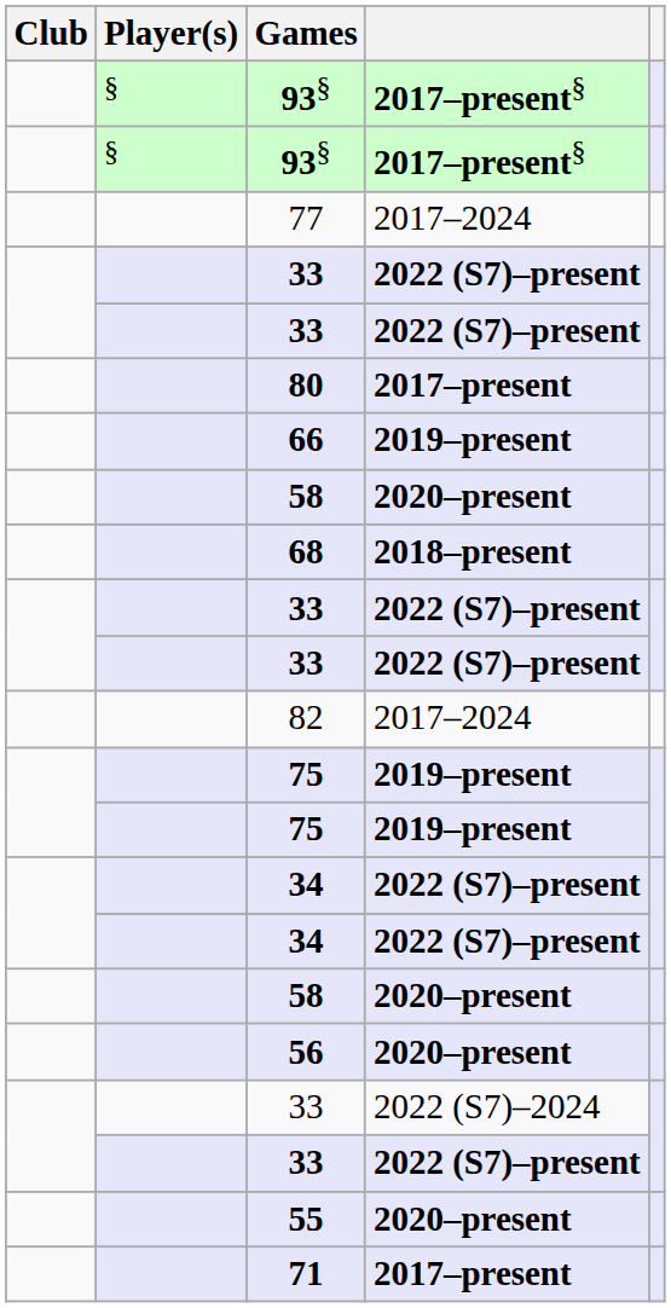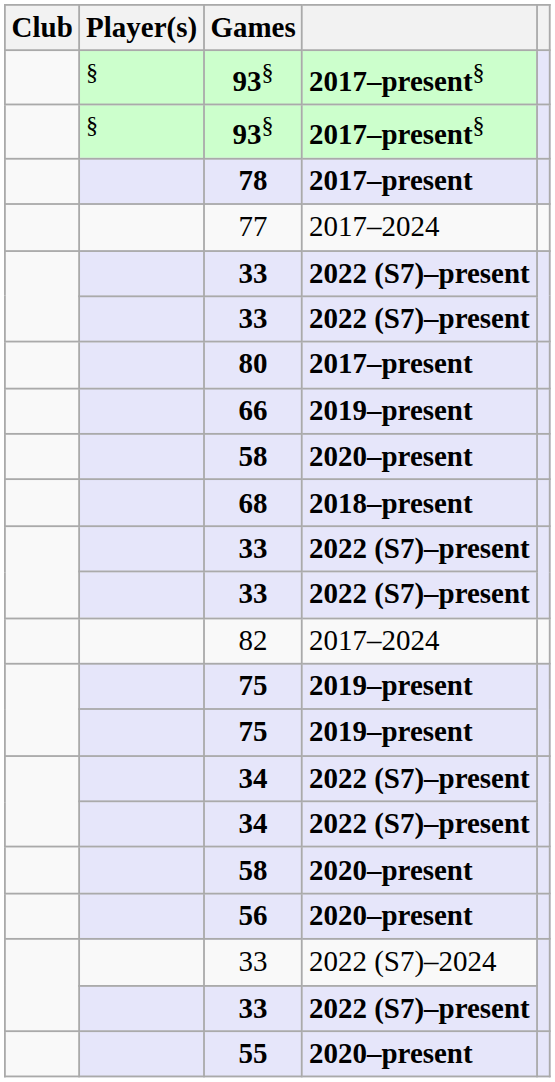 <table class="wikitable sortable">
 <tr>
 <th>Club</th>
 <th>Player(s)</th>
 <th>Games</th>
 <th></th>
 <th class=unsortable></th>
 </tr>
 <tr>
 <td></td>
 <td bgcolor=CCFFCC><strong></strong><sup>§</sup></td>
 <td align=center bgcolor=CCFFCC><strong>93</strong><sup>§</sup></td>
 <td bgcolor=CCFFCC><strong>2017–present</strong><sup>§</sup></td>
 <td align=center bgcolor=E6E6FA></td>
 </tr>
 <tr>
 <td></td>
 <td bgcolor=CCFFCC><strong></strong><sup>§</sup></td>
 <td align=center bgcolor=CCFFCC><strong>93</strong><sup>§</sup></td>
 <td bgcolor=CCFFCC><strong>2017–present</strong><sup>§</sup></td>
+<td align=center bgcolor=E6E6FA></td>
+</tr>
+<tr>
+<td></td>
+<td bgcolor=E6E6FA><strong></strong></td>
+<td align=center bgcolor=E6E6FA><strong>78</strong></td>
+<td bgcolor=E6E6FA><strong>2017–present</strong></td>
 <td align=center bgcolor=E6E6FA></td>
 </tr>
 <tr>
 <td></td>
 <td></td>
 <td align=center>77</td>
 <td>2017–2024</td>
 <td align=center></td>
 </tr>
 <tr>
 <td rowspan=2></td>
 <td bgcolor=E6E6FA><strong></strong></td>
 <td align=center bgcolor=E6E6FA><strong>33</strong></td>
 <td bgcolor=E6E6FA><strong>2022 (S7)–present</strong></td>
 <td rowspan=2 align=center bgcolor=E6E6FA></td>
 </tr>
 <tr>
 <td bgcolor=E6E6FA><strong></strong></td>
 <td align=center bgcolor=E6E6FA><strong>33</strong></td>
 <td bgcolor=E6E6FA><strong>2022 (S7)–present</strong></td>
 </tr>
 <tr>
 <td></td>
 <td bgcolor=E6E6FA><strong></strong></td>
 <td align=center bgcolor=E6E6FA><strong>80</strong></td>
 <td bgcolor=E6E6FA><strong>2017–present</strong></td>
 <td align=center bgcolor=E6E6FA></td>
 </tr>
 <tr>
 <td></td>
 <td bgcolor=E6E6FA><strong></strong></td>
 <td align=center bgcolor=E6E6FA><strong>66</strong></td>
 <td bgcolor=E6E6FA><strong>2019–present</strong></td>
 <td align=center bgcolor=E6E6FA></td>
 </tr>
 <tr>
 <td></td>
 <td bgcolor=E6E6FA><strong></strong></td>
 <td align=center bgcolor=E6E6FA><strong>58</strong></td>
 <td bgcolor=E6E6FA><strong>2020–present</strong></td>
 <td align=center bgcolor=E6E6FA></td>
 </tr>
 <tr>
 <td></td>
 <td bgcolor=E6E6FA><strong></strong></td>
 <td align=center bgcolor=E6E6FA><strong>68</strong></td>
 <td bgcolor=E6E6FA><strong>2018–present</strong></td>
 <td align=center bgcolor=E6E6FA></td>
 </tr>
 <tr>
 <td rowspan=2></td>
 <td bgcolor=E6E6FA><strong></strong></td>
 <td align=center bgcolor=E6E6FA><strong>33</strong></td>
 <td bgcolor=E6E6FA><strong>2022 (S7)–present</strong></td>
 <td rowspan=2 align=center bgcolor=E6E6FA></td>
 </tr>
 <tr>
 <td bgcolor=E6E6FA><strong></strong></td>
 <td align=center bgcolor=E6E6FA><strong>33</strong></td>
 <td bgcolor=E6E6FA><strong>2022 (S7)–present</strong></td>
 </tr>
 <tr>
 <td></td>
 <td></td>
 <td align=center>82</td>
 <td>2017–2024</td>
 <td align=center></td>
 </tr>
 <tr>
 <td rowspan=2></td>
 <td bgcolor=E6E6FA><strong></strong></td>
 <td align=center bgcolor=E6E6FA><strong>75</strong></td>
 <td bgcolor=E6E6FA><strong>2019–present</strong></td>
 <td rowspan=2 align=center bgcolor=E6E6FA></td>
 </tr>
 <tr>
 <td bgcolor=E6E6FA><strong></strong></td>
 <td align=center bgcolor=E6E6FA><strong>75</strong></td>
 <td bgcolor=E6E6FA><strong>2019–present</strong></td>
 </tr>
 <tr>
 <td rowspan=2></td>
 <td bgcolor=E6E6FA><strong></strong></td>
 <td align=center bgcolor=E6E6FA><strong>34</strong></td>
 <td bgcolor=E6E6FA><strong>2022 (S7)–present</strong></td>
 <td rowspan=2 align=center bgcolor=E6E6FA></td>
 </tr>
 <tr>
 <td bgcolor=E6E6FA><strong></strong></td>
 <td align=center bgcolor=E6E6FA><strong>34</strong></td>
 <td bgcolor=E6E6FA><strong>2022 (S7)–present</strong></td>
 </tr>
 <tr>
 <td></td>
 <td bgcolor=E6E6FA><strong></strong></td>
 <td align=center bgcolor=E6E6FA><strong>58</strong></td>
 <td bgcolor=E6E6FA><strong>2020–present</strong></td>
 <td align=center bgcolor=E6E6FA></td>
 </tr>
 <tr>
 <td></td>
 <td bgcolor=E6E6FA><strong></strong></td>
 <td align=center bgcolor=E6E6FA><strong>56</strong></td>
 <td bgcolor=E6E6FA><strong>2020–present</strong></td>
 <td align=center bgcolor=E6E6FA></td>
 </tr>
 <tr>
 <td rowspan=2></td>
 <td></td>
 <td align=center>33</td>
 <td>2022 (S7)–2024</td>
 <td rowspan=2 align=center bgcolor=E6E6FA></td>
 </tr>
 <tr>
 <td bgcolor=E6E6FA><strong></strong></td>
 <td align=center bgcolor=E6E6FA><strong>33</strong></td>
 <td bgcolor=E6E6FA><strong>2022 (S7)–present</strong></td>
 </tr>
 <tr>
 <td></td>
 <td bgcolor=E6E6FA><strong></strong></td>
 <td align=center bgcolor=E6E6FA><strong>55</strong></td>
 <td bgcolor=E6E6FA><strong>2020–present</strong></td>
 <td align=center bgcolor=E6E6FA></td>
 </tr>
-<tr>
-<td></td>
-<td bgcolor=E6E6FA><strong></strong></td>
-<td align=center bgcolor=E6E6FA><strong>71</strong></td>
-<td bgcolor=E6E6FA><strong>2017–present</strong></td>
-<td align=center bgcolor=E6E6FA></td>
-</tr>
 </table>
